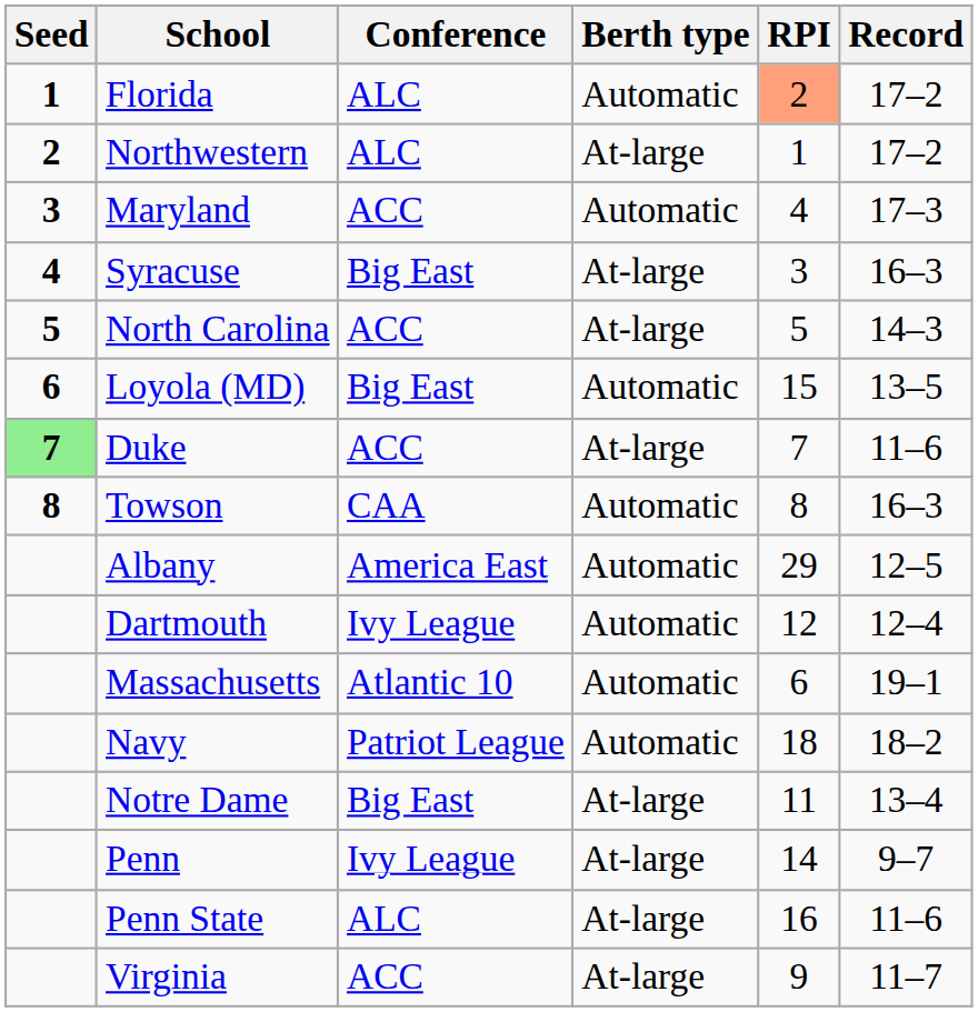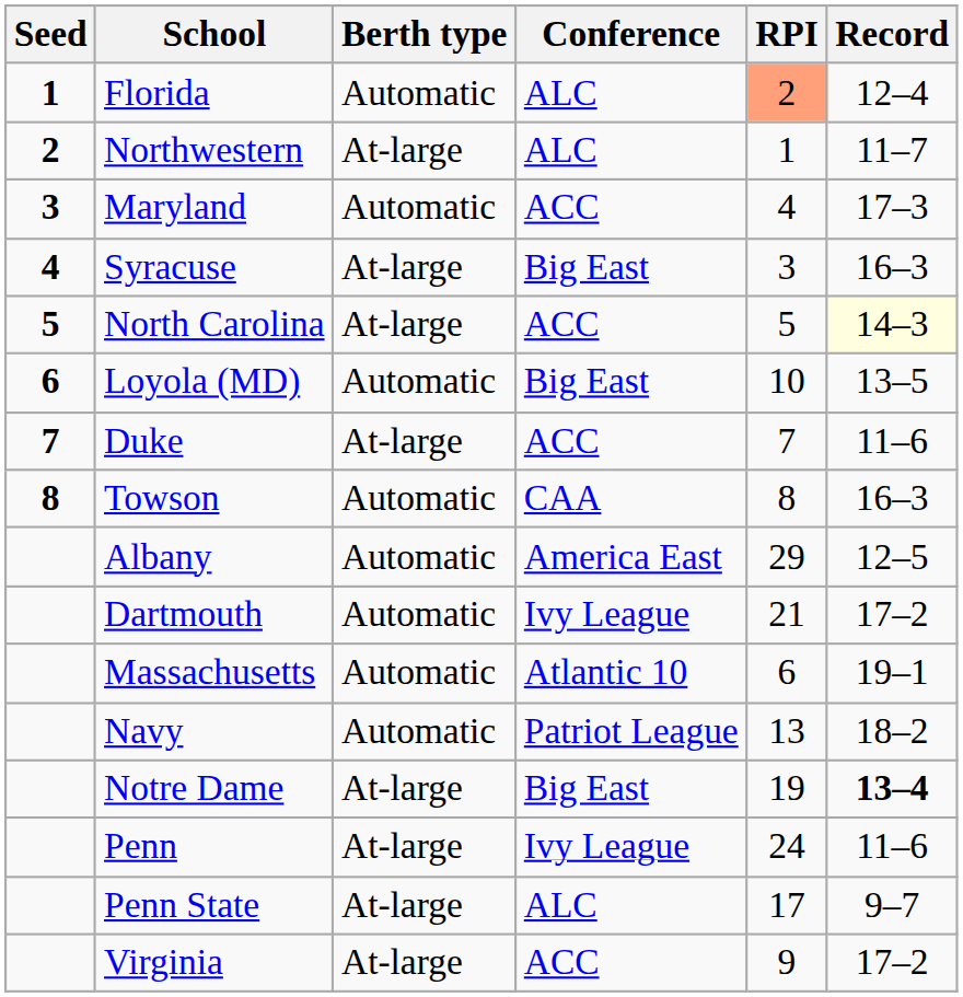 <table class="wikitable sortable">
 <tr>
 <th>Seed</th>
 <th>School</th>
+<th>Berth type</th>
 <th>Conference</th>
-<th>Berth type</th>
 <th>RPI</th>
 <th>Record</th>
 </tr>
 <tr>
 <td align=center><strong>1</strong></td>
 <td><a href='#'>Florida</a></td>
+<td>Automatic</td>
 <td><a href='#'> ALC</a></td>
-<td>Automatic</td>
 <td align=center style="background: lightsalmon;">2</td>
-<td align=center>17–2</td>
+<td align=center>12–4</td>
 </tr>
 <tr>
 <td align=center><strong>2</strong></td>
 <td><a href='#'>Northwestern</a></td>
+<td>At-large</td>
 <td><a href='#'>ALC</a></td>
-<td>At-large</td>
 <td align=center>1</td>
-<td align=center>17–2</td>
+<td align=center>11–7</td>
 </tr>
 <tr>
 <td align=center><strong>3</strong></td>
 <td><a href='#'>Maryland</a></td>
+<td>Automatic</td>
 <td><a href='#'> ACC</a></td>
-<td>Automatic</td>
 <td align=center>4</td>
 <td align=center>17–3</td>
 </tr>
 <tr>
 <td align=center><strong>4</strong></td>
 <td><a href='#'>Syracuse</a></td>
+<td>At-large</td>
 <td><a href='#'>Big East</a></td>
-<td>At-large</td>
 <td align=center>3</td>
 <td align=center>16–3</td>
 </tr>
 <tr>
 <td align=center><strong>5</strong></td>
 <td><a href='#'>North Carolina</a></td>
+<td>At-large</td>
 <td><a href='#'>ACC</a></td>
-<td>At-large</td>
 <td align=center>5</td>
-<td align=center>14–3</td>
+<td align=center style="background: lightyellow;">14–3</td>
 </tr>
 <tr>
 <td align=center><strong>6</strong></td>
 <td><a href='#'>Loyola (MD)</a></td>
+<td>Automatic</td>
 <td><a href='#'> Big East</a></td>
-<td>Automatic</td>
-<td align=center>15</td>
+<td align=center>10</td>
 <td align=center>13–5</td>
 </tr>
 <tr>
-<td align=center style="background: lightgreen;"><strong>7</strong></td>
+<td align=center><strong>7</strong></td>
 <td><a href='#'>Duke</a></td>
+<td>At-large</td>
 <td><a href='#'>ACC</a></td>
-<td>At-large</td>
 <td align=center>7</td>
 <td align=center>11–6</td>
 </tr>
 <tr>
 <td align=center><strong>8</strong></td>
 <td><a href='#'>Towson</a></td>
+<td>Automatic</td>
 <td><a href='#'> CAA</a></td>
-<td>Automatic</td>
 <td align=center>8</td>
 <td align=center>16–3</td>
 </tr>
 <tr>
 <td></td>
 <td><a href='#'>Albany</a></td>
+<td>Automatic</td>
 <td><a href='#'> America East</a></td>
-<td>Automatic</td>
 <td align=center>29</td>
 <td align=center>12–5</td>
 </tr>
 <tr>
 <td></td>
 <td><a href='#'>Dartmouth</a></td>
+<td>Automatic</td>
 <td><a href='#'>Ivy League</a></td>
-<td>Automatic</td>
-<td align=center>12</td>
-<td align=center>12–4</td>
+<td align=center>21</td>
+<td align=center>17–2</td>
 </tr>
 <tr>
 <td></td>
 <td><a href='#'>Massachusetts</a></td>
+<td>Automatic</td>
 <td><a href='#'> Atlantic 10</a></td>
-<td>Automatic</td>
 <td align=center>6</td>
 <td align=center>19–1</td>
 </tr>
 <tr>
 <td></td>
 <td><a href='#'>Navy</a></td>
+<td>Automatic</td>
 <td><a href='#'>Patriot League</a></td>
-<td>Automatic</td>
-<td align=center>18</td>
+<td align=center>13</td>
 <td align=center>18–2</td>
 </tr>
 <tr>
 <td></td>
 <td><a href='#'>Notre Dame</a></td>
+<td>At-large</td>
 <td><a href='#'>Big East</a></td>
-<td>At-large</td>
-<td align=center>11</td>
-<td align=center>13–4</td>
+<td align=center>19</td>
+<td align=center><strong>13–4</strong></td>
 </tr>
 <tr>
 <td></td>
 <td><a href='#'>Penn</a></td>
+<td>At-large</td>
 <td><a href='#'>Ivy League</a></td>
+<td align=center>24</td>
+<td align=center>11–6</td>
+</tr>
+<tr>
+<td></td>
+<td><a href='#'>Penn State</a></td>
 <td>At-large</td>
-<td align=center>14</td>
+<td><a href='#'>ALC</a></td>
+<td align=center>17</td>
 <td align=center>9–7</td>
 </tr>
 <tr>
 <td></td>
-<td><a href='#'>Penn State</a></td>
-<td><a href='#'>ALC</a></td>
+<td><a href='#'>Virginia</a></td>
 <td>At-large</td>
-<td align=center>16</td>
-<td align=center>11–6</td>
-</tr>
-<tr>
-<td></td>
-<td><a href='#'>Virginia</a></td>
 <td><a href='#'>ACC</a></td>
-<td>At-large</td>
 <td align=center>9</td>
-<td align=center>11–7</td>
+<td align=center>17–2</td>
 </tr>
 </table>
